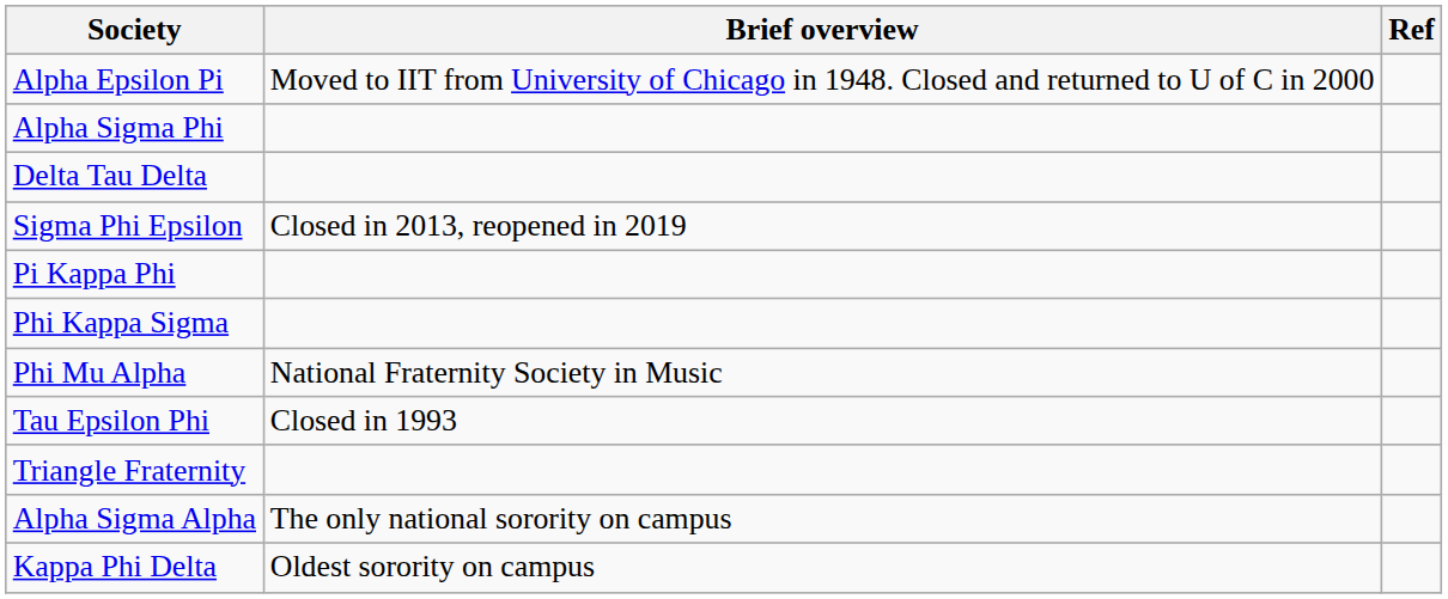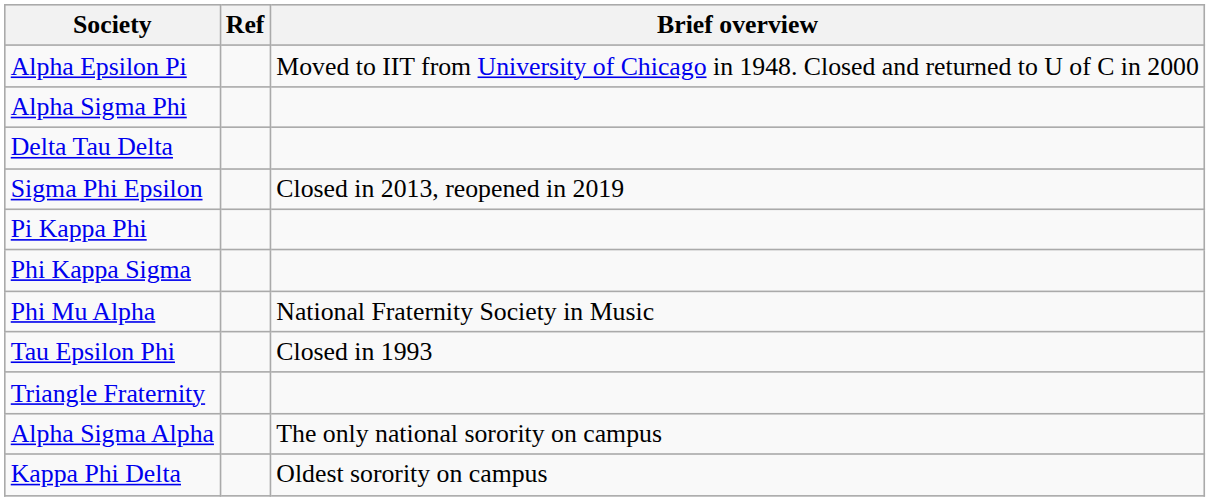 <table class="wikitable" style="margin-top: 0">
 <tr>
 <th>Society</th>
+<th>Ref</th>
 <th>Brief overview</th>
-<th>Ref</th>
 </tr>
 <tr>
 <td><a href='#'>Alpha Epsilon Pi</a></td>
+<td></td>
 <td>Moved to IIT from <a href='#'>University of Chicago</a> in 1948.  Closed and returned to U of C in 2000</td>
-<td></td>
 </tr>
 <tr>
 <td><a href='#'>Alpha Sigma Phi</a></td>
 <td></td>
 <td></td>
 </tr>
 <tr>
 <td><a href='#'>Delta Tau Delta</a></td>
 <td></td>
 <td></td>
 </tr>
 <tr>
 <td><a href='#'>Sigma Phi Epsilon</a></td>
+<td></td>
 <td>Closed in 2013, reopened in 2019</td>
-<td></td>
 </tr>
 <tr>
 <td><a href='#'>Pi Kappa Phi</a></td>
 <td></td>
 <td></td>
 </tr>
 <tr>
 <td><a href='#'>Phi Kappa Sigma</a></td>
 <td></td>
 <td></td>
 </tr>
 <tr>
 <td><a href='#'>Phi Mu Alpha</a></td>
+<td></td>
 <td>National Fraternity Society in Music</td>
-<td></td>
 </tr>
 <tr>
 <td><a href='#'>Tau Epsilon Phi</a></td>
+<td></td>
 <td>Closed in 1993</td>
-<td></td>
 </tr>
 <tr>
 <td><a href='#'>Triangle Fraternity</a></td>
 <td></td>
 <td></td>
 </tr>
 <tr>
 <td><a href='#'>Alpha Sigma Alpha</a></td>
+<td></td>
 <td>The only national sorority on campus</td>
-<td></td>
 </tr>
 <tr>
 <td><a href='#'>Kappa Phi Delta</a></td>
+<td></td>
 <td>Oldest sorority on campus</td>
-<td></td>
 </tr>
 </table>
